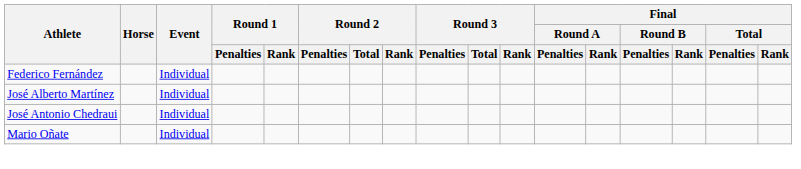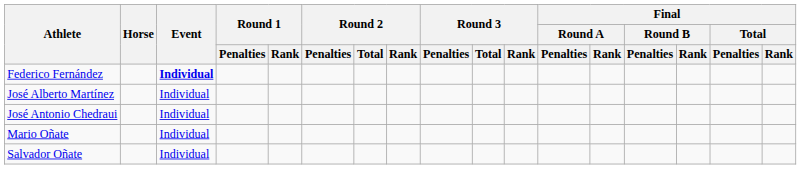 <table class=wikitable style="font-size:90%">
 <tr>
 <th rowspan="3">Athlete</th>
 <th rowspan="3">Horse</th>
 <th rowspan="3">Event</th>
 <th colspan="2" rowspan="2">Round 1</th>
 <th colspan="3" rowspan="2">Round 2</th>
 <th colspan="3" rowspan="2">Round 3</th>
 <th colspan="6">Final</th>
 </tr>
 <tr>
 <th colspan="2">Round A</th>
 <th colspan="2">Round B</th>
 <th colspan="2">Total</th>
 </tr>
 <tr>
 <th>Penalties</th>
 <th>Rank</th>
 <th>Penalties</th>
 <th>Total</th>
 <th>Rank</th>
 <th>Penalties</th>
 <th>Total</th>
 <th>Rank</th>
 <th>Penalties</th>
 <th>Rank</th>
 <th>Penalties</th>
 <th>Rank</th>
 <th>Penalties</th>
 <th>Rank</th>
 </tr>
 <tr>
 <td><a href='#'>Federico Fernández</a></td>
 <td></td>
-<td><a href='#'>Individual</a></td>
+<td><strong><a href='#'>Individual</a></strong></td>
 <td align="center"></td>
 <td align="center"></td>
 <td align="center"></td>
 <td align="center"></td>
 <td align="center"></td>
 <td align="center"></td>
 <td align="center"></td>
 <td align="center"></td>
 <td align="center"></td>
 <td align="center"></td>
 <td align="center"></td>
 <td align="center"></td>
 <td align="center"></td>
 <td align="center"></td>
 </tr>
 <tr>
 <td><a href='#'>José Alberto Martínez</a></td>
 <td></td>
 <td><a href='#'>Individual</a></td>
 <td align="center"></td>
 <td align="center"></td>
 <td align="center"></td>
 <td align="center"></td>
 <td align="center"></td>
 <td align="center"></td>
 <td align="center"></td>
 <td align="center"></td>
 <td align="center"></td>
 <td align="center"></td>
 <td align="center"></td>
 <td align="center"></td>
 <td align="center"></td>
 <td align="center"></td>
 </tr>
 <tr>
 <td><a href='#'>José Antonio Chedraui</a></td>
 <td></td>
 <td><a href='#'>Individual</a></td>
 <td align="center"></td>
 <td align="center"></td>
 <td align="center"></td>
 <td align="center"></td>
 <td align="center"></td>
 <td align="center"></td>
 <td align="center"></td>
 <td align="center"></td>
 <td align="center"></td>
 <td align="center"></td>
 <td align="center"></td>
 <td align="center"></td>
 <td align="center"></td>
 <td align="center"></td>
 </tr>
 <tr>
 <td><a href='#'>Mario Oñate</a></td>
 <td></td>
 <td><a href='#'>Individual</a></td>
 <td align="center"></td>
 <td align="center"></td>
 <td align="center"></td>
 <td align="center"></td>
 <td align="center"></td>
 <td align="center"></td>
 <td align="center"></td>
 <td align="center"></td>
 <td align="center"></td>
 <td align="center"></td>
 <td align="center"></td>
 <td align="center"></td>
 <td align="center"></td>
 <td align="center"></td>
 </tr>
+<tr>
+<td><a href='#'>Salvador Oñate</a></td>
+<td></td>
+<td><a href='#'>Individual</a></td>
+<td align="center"></td>
+<td align="center"></td>
+<td align="center"></td>
+<td align="center"></td>
+<td align="center"></td>
+<td align="center"></td>
+<td align="center"></td>
+<td align="center"></td>
+<td align="center"></td>
+<td align="center"></td>
+<td align="center"></td>
+<td align="center"></td>
+<td align="center"></td>
+<td align="center"></td>
+</tr>
 </table>
